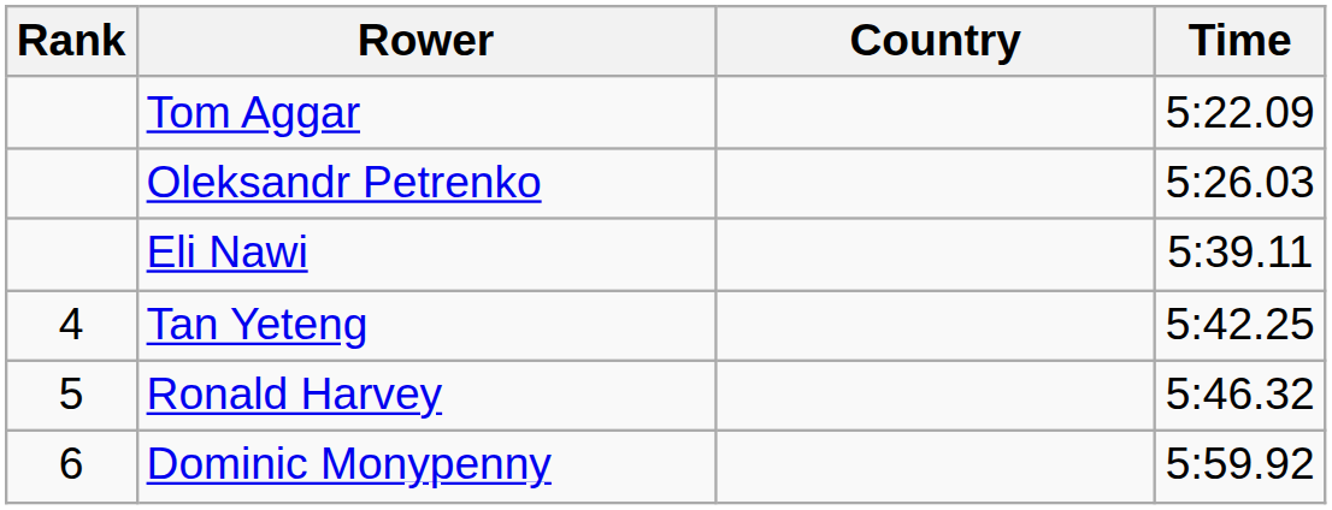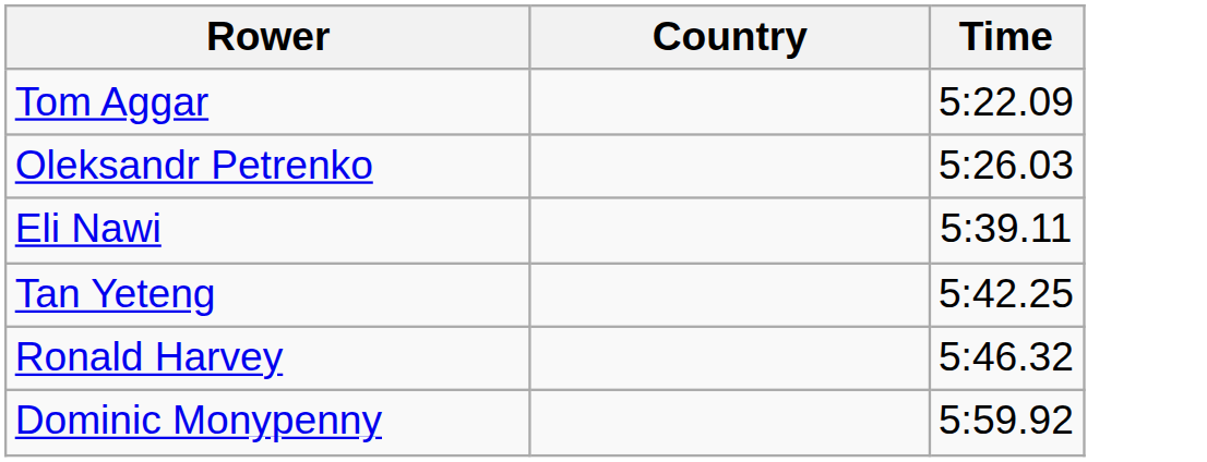 <table class="wikitable" style="text-align:center">
 <tr>
-<th>Rank</th>
 <th width=200>Rower</th>
 <th width=150>Country</th>
 <th width=5em>Time</th>
 </tr>
 <tr>
-<td></td>
 <td align=left><a href='#'>Tom Aggar</a></td>
 <td align=left></td>
 <td>5:22.09</td>
 </tr>
 <tr>
-<td></td>
 <td align=left><a href='#'>Oleksandr Petrenko</a></td>
 <td align=left></td>
 <td>5:26.03</td>
 </tr>
 <tr>
-<td></td>
 <td align=left><a href='#'>Eli Nawi</a></td>
 <td align=left></td>
 <td>5:39.11</td>
 </tr>
 <tr>
-<td>4</td>
 <td align=left><a href='#'>Tan Yeteng</a></td>
 <td align=left></td>
 <td>5:42.25</td>
 </tr>
 <tr>
-<td>5</td>
 <td align=left><a href='#'>Ronald Harvey</a></td>
 <td align=left></td>
 <td>5:46.32</td>
 </tr>
 <tr>
-<td>6</td>
 <td align=left><a href='#'>Dominic Monypenny</a></td>
 <td align=left></td>
 <td>5:59.92</td>
 </tr>
 </table>
